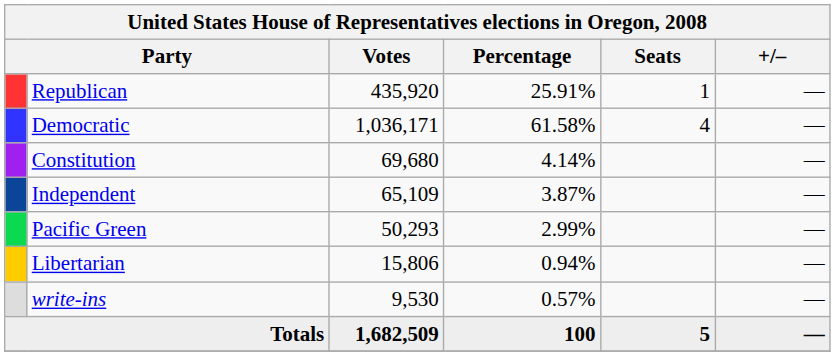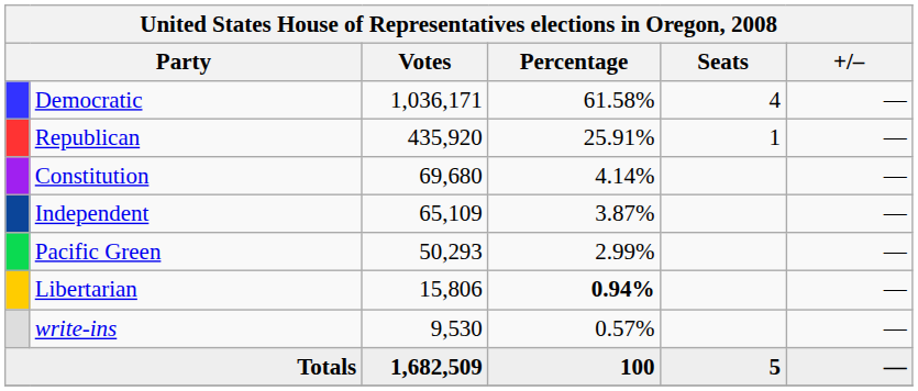 <table class="wikitable" style="font-size: 95%;">
 <tr>
 <th colspan="6">United States House of Representatives elections in Oregon, 2008</th>
 </tr>
 <tr>
 <th colspan=2 style="width: 15em">Party</th>
 <th style="width: 5em">Votes</th>
 <th style="width: 7em">Percentage</th>
 <th style="width: 5em">Seats</th>
 <th style="width: 5em">+/–</th>
 </tr>
 <tr>
+<th style="background-color:#3333FF; width: 3px"></th>
+<td style="width: 130px"><a href='#'>Democratic</a></td>
+<td align="right">1,036,171</td>
+<td align="right">61.58%</td>
+<td align="right">4</td>
+<td align="right">—</td>
+</tr>
+<tr>
 <th style="background-color:#FF3333; width: 3px"></th>
 <td style="width: 130px"><a href='#'>Republican</a></td>
 <td align="right">435,920</td>
 <td align="right">25.91%</td>
 <td align="right">1</td>
-<td align="right">—</td>
-</tr>
-<tr>
-<th style="background-color:#3333FF; width: 3px"></th>
-<td style="width: 130px"><a href='#'>Democratic</a></td>
-<td align="right">1,036,171</td>
-<td align="right">61.58%</td>
-<td align="right">4</td>
 <td align="right">—</td>
 </tr>
 <tr>
 <th style="background-color:#A020F0; width: 3px"></th>
 <td style="width: 130px"><a href='#'>Constitution</a></td>
 <td align="right">69,680</td>
 <td align="right">4.14%</td>
 <td align="right"></td>
 <td align="right">—</td>
 </tr>
 <tr>
 <th style="background-color:#0B4599; width: 3px"></th>
 <td style="width: 130px"><a href='#'>Independent</a></td>
 <td align="right">65,109</td>
 <td align="right">3.87%</td>
 <td align="right"></td>
 <td align="right">—</td>
 </tr>
 <tr>
 <th style="background-color:#0BDA51; width: 3px"></th>
 <td style="width: 130px"><a href='#'>Pacific Green</a></td>
 <td align="right">50,293</td>
 <td align="right">2.99%</td>
 <td align="right"></td>
 <td align="right">—</td>
 </tr>
 <tr>
 <th style="background-color:#FFCC00; width: 3px"></th>
 <td style="width: 130px"><a href='#'>Libertarian</a></td>
 <td align="right">15,806</td>
-<td align="right">0.94%</td>
+<td align="right"><strong>0.94%</strong></td>
 <td align="right"></td>
 <td align="right">—</td>
 </tr>
 <tr>
 <th style="background-color:#DDDDDD; width: 3px"></th>
 <td style="width: 130px"><a href='#'><em>write-ins</em></a></td>
 <td align="right">9,530</td>
 <td align="right">0.57%</td>
 <td align="right"></td>
 <td align="right">—</td>
 </tr>
 <tr bgcolor="#EEEEEE">
 <td colspan="2" align="right"><strong>Totals</strong></td>
 <td align="right"><strong>1,682,509</strong></td>
 <td align="right"><strong>100</strong></td>
 <td align="right"><strong>5</strong></td>
 <td align="right"><strong>—</strong></td>
 </tr>
 <tr bgcolor="#EEEEEE">
 </tr>
 </table>
